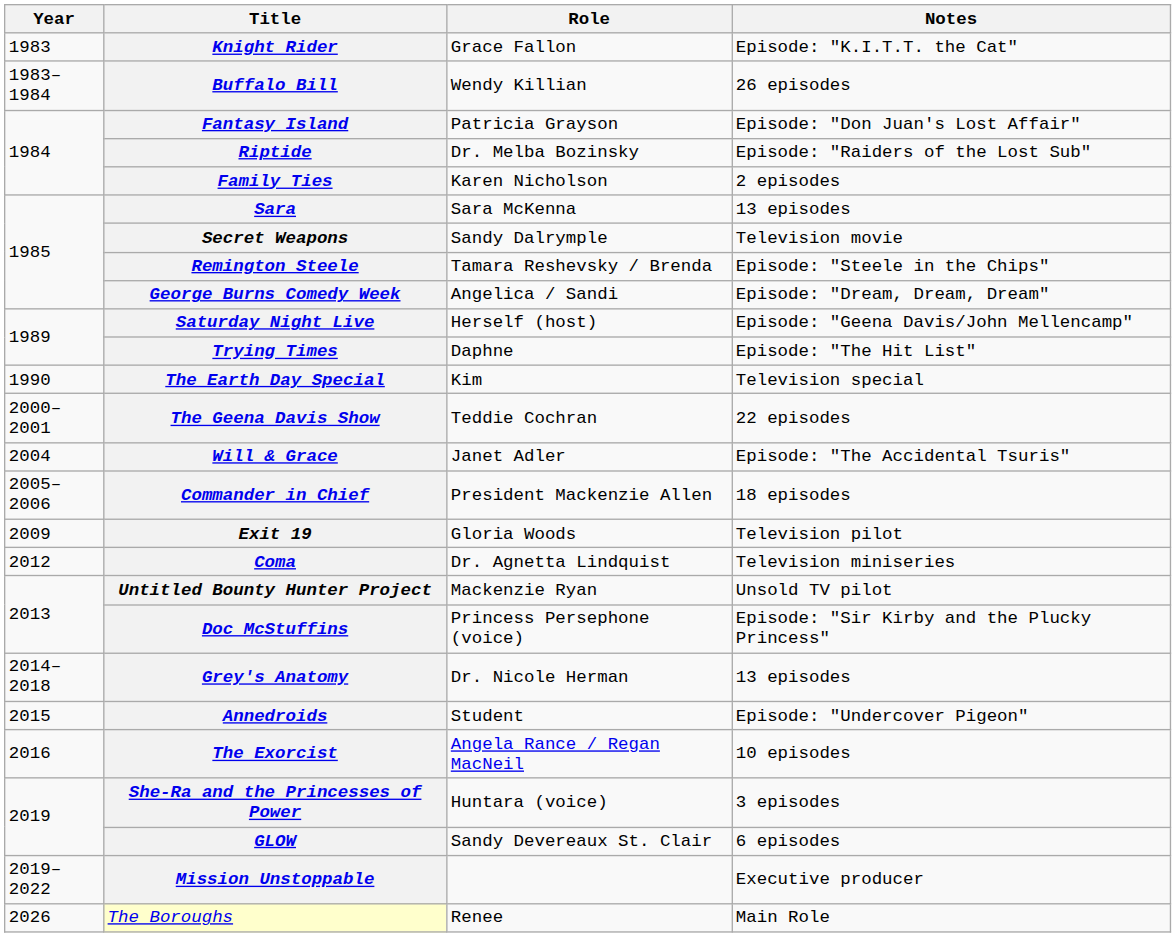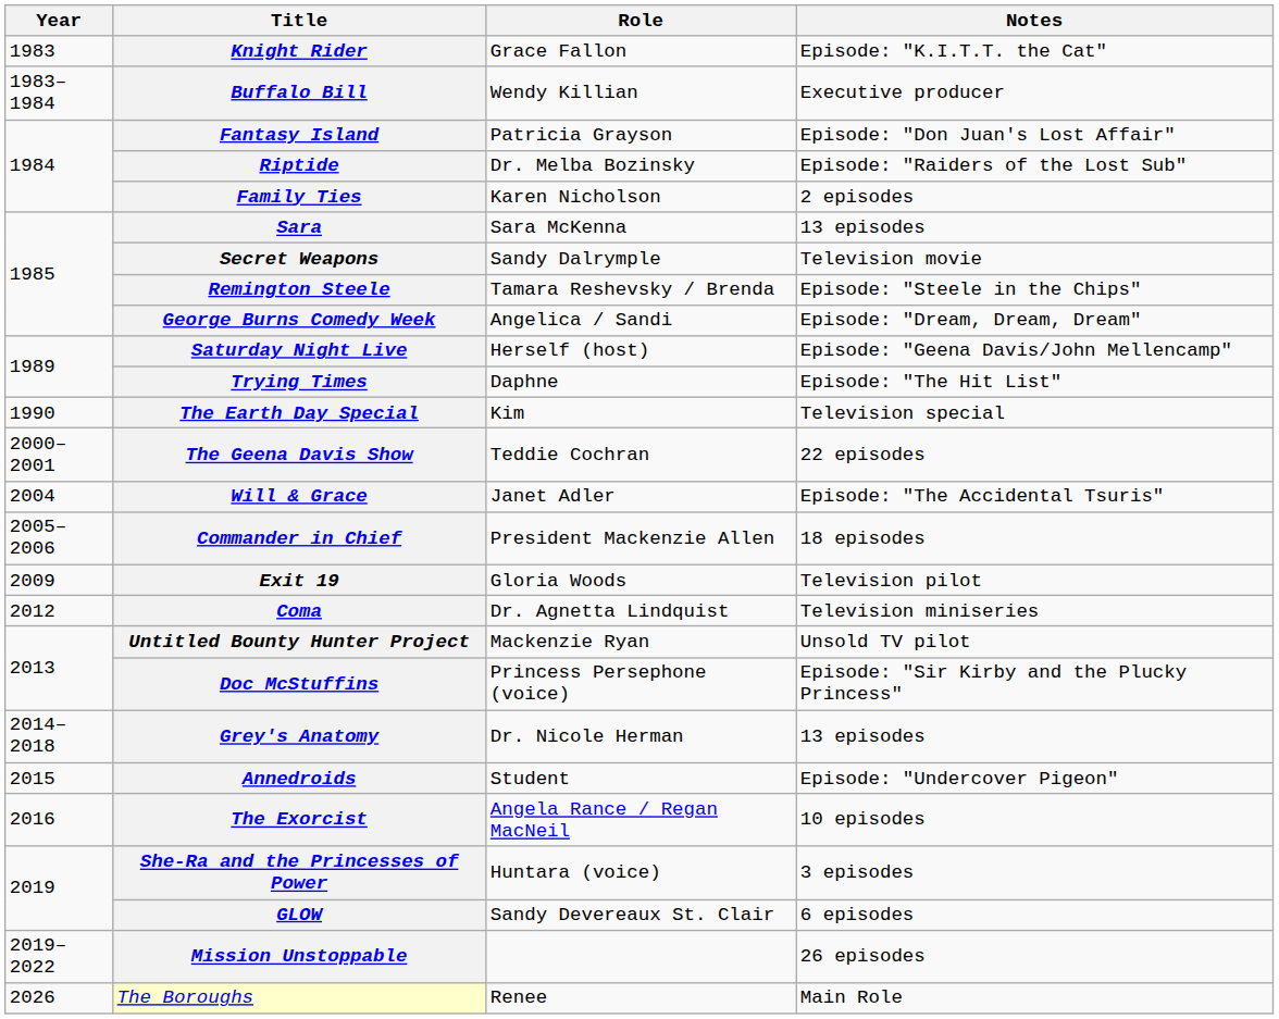 <table class="wikitable sortable plainrowheaders">
 <tr>
 <th scope="col">Year</th>
 <th scope="col">Title</th>
 <th scope="col">Role</th>
 <th scope="col" class="unsortable">Notes</th>
 </tr>
 <tr>
 <td>1983</td>
 <th scope="row"><em><a href='#'>Knight Rider</a></em></th>
 <td>Grace Fallon</td>
 <td>Episode: "K.I.T.T. the Cat"</td>
 </tr>
 <tr>
 <td>1983–1984</td>
 <th scope="row"><em><a href='#'>Buffalo Bill</a></em></th>
 <td>Wendy Killian</td>
-<td>26 episodes</td>
+<td>Executive producer</td>
 </tr>
 <tr>
 <td rowspan="3">1984</td>
 <th scope="row"><em><a href='#'>Fantasy Island</a></em></th>
 <td>Patricia Grayson</td>
 <td>Episode: "Don Juan's Lost Affair"</td>
 </tr>
 <tr>
 <th scope="row"><em><a href='#'>Riptide</a></em></th>
 <td>Dr. Melba Bozinsky</td>
 <td>Episode: "Raiders of the Lost Sub"</td>
 </tr>
 <tr>
 <th scope="row"><em><a href='#'>Family Ties</a></em></th>
 <td>Karen Nicholson</td>
 <td>2 episodes</td>
 </tr>
 <tr>
 <td rowspan="4">1985</td>
 <th scope="row"><em><a href='#'>Sara</a></em></th>
 <td>Sara McKenna</td>
 <td>13 episodes</td>
 </tr>
 <tr>
 <th scope="row"><em>Secret Weapons</em></th>
 <td>Sandy Dalrymple</td>
 <td>Television movie</td>
 </tr>
 <tr>
 <th scope="row"><em><a href='#'>Remington Steele</a></em></th>
 <td>Tamara Reshevsky / Brenda</td>
 <td>Episode: "Steele in the Chips"</td>
 </tr>
 <tr>
 <th scope="row"><em><a href='#'>George Burns Comedy Week</a></em></th>
 <td>Angelica / Sandi</td>
 <td>Episode: "Dream, Dream, Dream"</td>
 </tr>
 <tr>
 <td rowspan="2">1989</td>
 <th scope="row"><em><a href='#'>Saturday Night Live</a></em></th>
 <td>Herself (host)</td>
 <td>Episode: "Geena Davis/John Mellencamp"</td>
 </tr>
 <tr>
 <th scope="row"><em><a href='#'>Trying Times</a></em></th>
 <td>Daphne</td>
 <td>Episode: "The Hit List"</td>
 </tr>
 <tr>
 <td>1990</td>
 <th scope="row"><em><a href='#'>The Earth Day Special</a></em></th>
 <td>Kim</td>
 <td>Television special</td>
 </tr>
 <tr>
 <td>2000–2001</td>
 <th scope="row"><em><a href='#'>The Geena Davis Show</a></em></th>
 <td>Teddie Cochran</td>
 <td>22 episodes</td>
 </tr>
 <tr>
 <td>2004</td>
 <th scope="row"><em><a href='#'>Will & Grace</a></em></th>
 <td>Janet Adler</td>
 <td>Episode: "The Accidental Tsuris"</td>
 </tr>
 <tr>
 <td>2005–2006</td>
 <th scope="row"><em><a href='#'>Commander in Chief</a></em></th>
 <td>President Mackenzie Allen</td>
 <td>18 episodes</td>
 </tr>
 <tr>
 <td>2009</td>
 <th scope="row"><em>Exit 19</em></th>
 <td>Gloria Woods</td>
 <td>Television pilot</td>
 </tr>
 <tr>
 <td>2012</td>
 <th scope="row"><em><a href='#'>Coma</a></em></th>
 <td>Dr. Agnetta Lindquist</td>
 <td>Television miniseries</td>
 </tr>
 <tr>
 <td rowspan="2">2013</td>
 <th scope="row"><em>Untitled Bounty Hunter Project</em></th>
 <td>Mackenzie Ryan</td>
 <td>Unsold TV pilot</td>
 </tr>
 <tr>
 <th scope="row"><em><a href='#'>Doc McStuffins</a></em></th>
 <td>Princess Persephone (voice)</td>
 <td>Episode: "Sir Kirby and the Plucky Princess"</td>
 </tr>
 <tr>
 <td>2014–2018</td>
 <th scope="row"><em><a href='#'>Grey's Anatomy</a></em></th>
 <td>Dr. Nicole Herman</td>
 <td>13 episodes</td>
 </tr>
 <tr>
 <td>2015</td>
 <th scope="row"><em><a href='#'>Annedroids</a></em></th>
 <td>Student</td>
 <td>Episode: "Undercover Pigeon"</td>
 </tr>
 <tr>
 <td>2016</td>
 <th scope="row"><em><a href='#'>The Exorcist</a></em></th>
 <td><a href='#'>Angela Rance / Regan MacNeil</a></td>
 <td>10 episodes</td>
 </tr>
 <tr>
 <td rowspan="2">2019</td>
 <th scope="row"><em><a href='#'>She-Ra and the Princesses of Power</a></em></th>
 <td>Huntara (voice)</td>
 <td>3 episodes</td>
 </tr>
 <tr>
 <th scope="row"><em><a href='#'>GLOW</a></em></th>
 <td>Sandy Devereaux St. Clair</td>
 <td>6 episodes</td>
 </tr>
 <tr>
 <td>2019–2022</td>
 <th scope="row"><em><a href='#'>Mission Unstoppable</a></em></th>
 <td></td>
-<td>Executive producer</td>
+<td>26 episodes</td>
 </tr>
 <tr>
 <td>2026</td>
 <td style="background:#FFFFCC;"><em><a href='#'>The Boroughs</a></em> </td>
 <td>Renee</td>
 <td>Main Role</td>
 </tr>
 </table>
